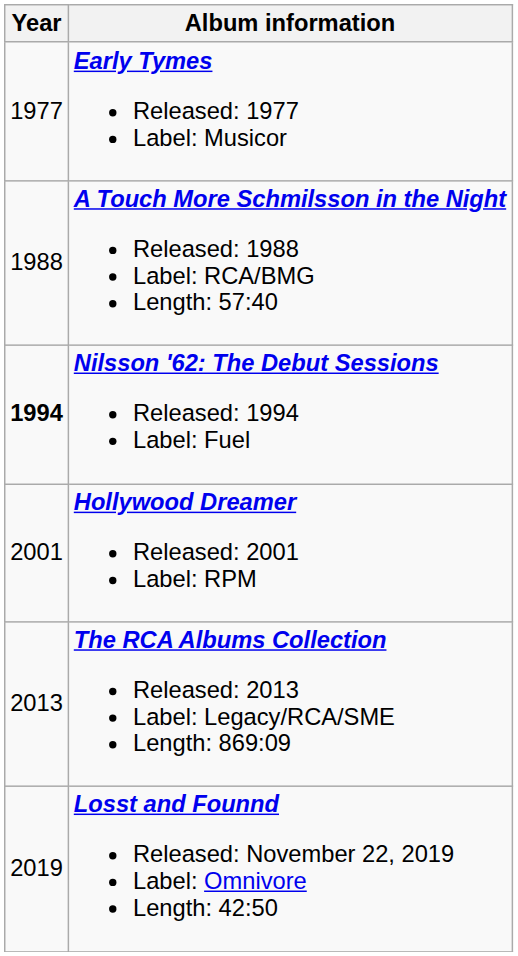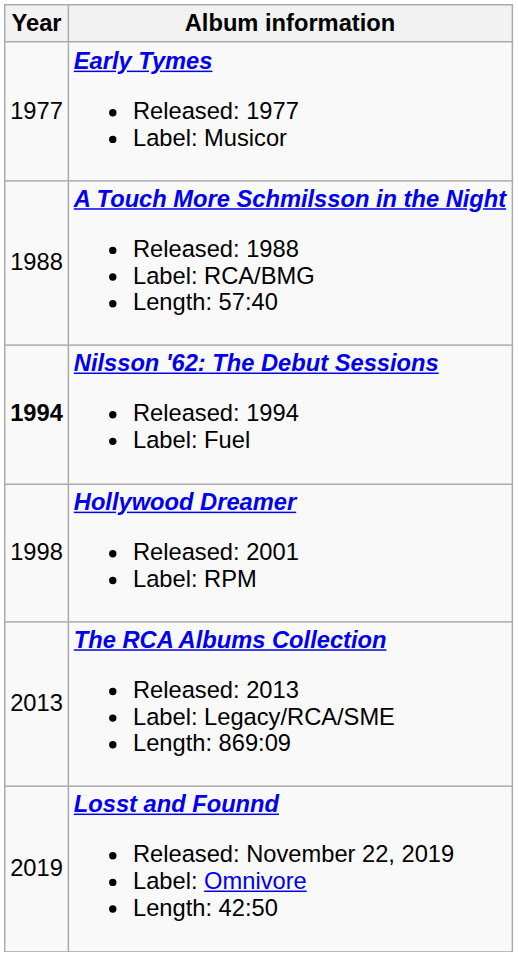 <table class="wikitable">
 <tr>
 <th>Year</th>
 <th>Album information</th>
 </tr>
 <tr>
 <td>1977</td>
 <td><strong><em><a href='#'>Early Tymes</a></em></strong><br><ul><li>Released: 1977</li><li>Label: Musicor</li></ul></td>
 </tr>
 <tr>
 <td>1988</td>
 <td><strong><em><a href='#'>A Touch More Schmilsson in the Night</a></em></strong><br><ul><li>Released: 1988</li><li>Label: RCA/BMG</li><li>Length: 57:40</li></ul></td>
 </tr>
 <tr>
 <td><strong>1994</strong></td>
 <td><strong><em><a href='#'>Nilsson '62: The Debut Sessions</a></em></strong><br><ul><li>Released: 1994</li><li>Label: Fuel</li></ul></td>
 </tr>
 <tr>
-<td>2001</td>
+<td>1998</td>
 <td><strong><em><a href='#'>Hollywood Dreamer</a></em></strong><br><ul><li>Released: 2001</li><li>Label: RPM</li></ul></td>
 </tr>
 <tr>
 <td>2013</td>
 <td><strong><em><a href='#'>The RCA Albums Collection</a></em></strong><br><ul><li>Released: 2013</li><li>Label: Legacy/RCA/SME</li><li>Length: 869:09</li></ul></td>
 </tr>
 <tr>
 <td>2019</td>
 <td><strong><em><a href='#'>Losst and Founnd</a></em></strong><br><ul><li>Released: November 22, 2019</li><li>Label: <a href='#'>Omnivore</a></li><li>Length: 42:50</li></ul></td>
 </tr>
 </table>
